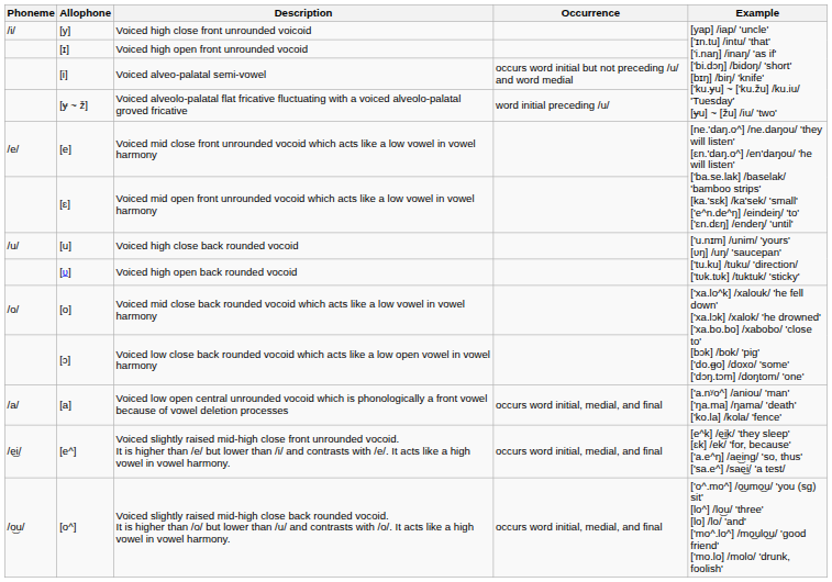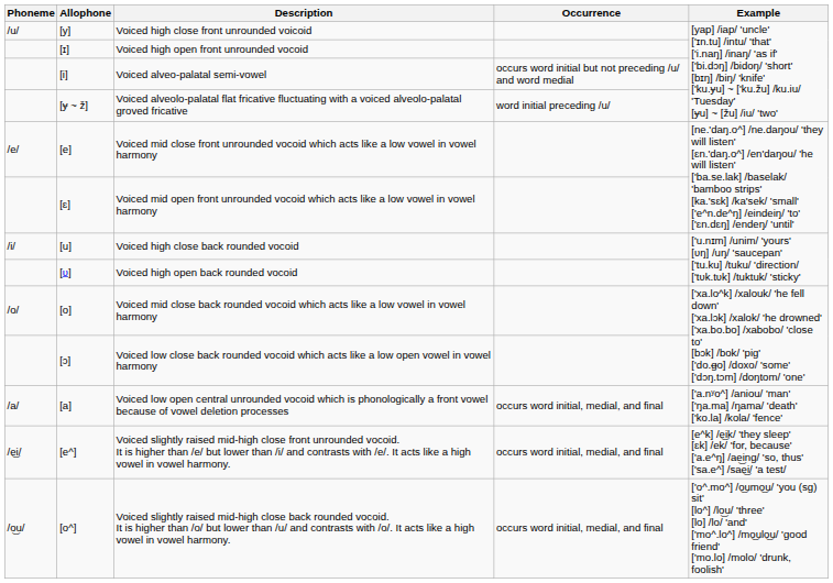 <table class="wikitable">
 <tr>
 <th>Phoneme</th>
 <th>Allophone</th>
 <th>Description</th>
 <th>Occurrence</th>
 <th>Example</th>
 </tr>
 <tr>
-<td>/i/</td>
+<td>/u/</td>
 <td>[y]</td>
 <td>Voiced high close front unrounded voicoid</td>
 <td></td>
 <td rowspan="4">[yap] /iap/ 'uncle'<br>['ɪn.tu] /intu/ 'that'<br>['i.naŋ] /inaŋ/ 'as if'<br>['bi.dɔŋ] /bidoŋ/ 'short'<br>[bɪŋ] /biŋ/ 'knife'<br>['ku.<s>y</s>u] ~ ['ku.žu] /ku.iu/ 'Tuesday'<br>[<s>y</s>u] ~ [žu] /iu/ 'two'</td>
 </tr>
 <tr>
 <td></td>
 <td>[ɪ]</td>
 <td>Voiced high open front unrounded vocoid</td>
 <td></td>
 </tr>
 <tr>
 <td></td>
 <td>[i]</td>
 <td>Voiced alveo-palatal semi-vowel</td>
 <td>occurs word initial but not preceding /u/ and word medial</td>
 </tr>
 <tr>
 <td></td>
 <td>[<s>y</s> ~ ž]</td>
 <td>Voiced alveolo-palatal flat fricative fluctuating with a voiced alveolo-palatal groved fricative</td>
 <td>word initial preceding /u/</td>
 </tr>
 <tr>
 <td>/e/</td>
 <td>[e]</td>
 <td>Voiced mid close front unrounded vocoid which acts like a low vowel in vowel harmony</td>
 <td></td>
 <td rowspan="2">[ne.'daŋ.o^] /ne.daŋou/ 'they will listen'<br>[ɛn.'daŋ.o^] /en'daŋou/ 'he will listen'<br>['ba.se.lak] /baselak/ 'bamboo strips'<br>[ka.'sɛk] /ka'sek/ 'small'<br>['e^n.de^ŋ] /eindeiŋ/ 'to'<br>['ɛn.dɛŋ] /endeŋ/ 'until'</td>
 </tr>
 <tr>
 <td></td>
 <td>[ɛ]</td>
 <td>Voiced mid open front unrounded vocoid which acts like a low vowel in vowel harmony</td>
 <td></td>
 </tr>
 <tr>
-<td>/u/</td>
+<td>/i/</td>
 <td>[u]</td>
 <td>Voiced high close back rounded vocoid</td>
 <td></td>
 <td rowspan="2">['u.nɪm] /unim/ 'yours'<br>[ʋŋ] /uŋ/ 'saucepan'<br>['tu.ku] /tuku/ 'direction/<br>['tʋk.tʋk] /tuktuk/ 'sticky'</td>
 </tr>
 <tr>
 <td></td>
 <td>[<a href='#'>ʋ</a>]</td>
 <td>Voiced high open back rounded vocoid</td>
 <td></td>
 </tr>
 <tr>
 <td>/o/</td>
 <td>[o]</td>
 <td>Voiced mid close back rounded vocoid which acts like a low vowel in vowel harmony</td>
 <td></td>
 <td rowspan="2">['xa.lo^k] /xalouk/ 'he fell down'<br>['xa.lɔk] /xalok/ 'he drowned'<br>['xa.bo.bo] /xabobo/ 'close to'<br>[bɔk] /bok/ 'pig'<br>['do.<s>g</s>o] /doxo/ 'some'<br>['dɔŋ.tɔm] /doŋtom/ 'one'</td>
 </tr>
 <tr>
 <td></td>
 <td>[ɔ]</td>
 <td>Voiced low close back rounded vocoid which acts like a low open vowel in vowel harmony</td>
 <td></td>
 </tr>
 <tr>
 <td>/a/</td>
 <td>[a]</td>
 <td>Voiced low open central unrounded vocoid which is phonologically a front vowel because of vowel deletion processes</td>
 <td>occurs word initial, medial, and final</td>
 <td>['a.nʸo^] /aniou/ 'man'<br>['ŋa.ma] /ŋama/ 'death'<br>['ko.la] /kola/ 'fence'</td>
 </tr>
 <tr>
 <td>/e͜i/</td>
 <td>[e^]</td>
 <td>Voiced slightly raised mid-high close front unrounded vocoid.<br>It is higher than /e/ but lower than /i/ and contrasts with /e/. It acts like a high vowel in vowel harmony.</td>
 <td>occurs word initial, medial, and final</td>
 <td>[e^k] /e͜ik/ 'they sleep'<br>[ɛk] /ek/ 'for, because'<br>['a.e^ŋ] /ae͜ing/ 'so, thus'<br>['sa.e^] /sae͜i/ 'a test/</td>
 </tr>
 <tr>
 <td>/o͜u/</td>
 <td>[o^]</td>
 <td>Voiced slightly raised mid-high close back rounded vocoid.<br>It is higher than /o/ but lower than /u/ and contrasts with /o/. It acts like a high vowel in vowel harmony.</td>
 <td>occurs word initial, medial, and final</td>
 <td>['o^.mo^] /o͜umo͜u/ 'you (sg) sit'<br>[lo^] /lo͜u/ 'three'<br>[lo] /lo/ 'and'<br>['mo^.lo^] /mo͜ulo͜u/ 'good friend'<br>['mo.lo] /molo/ 'drunk, foolish'</td>
 </tr>
 </table>
